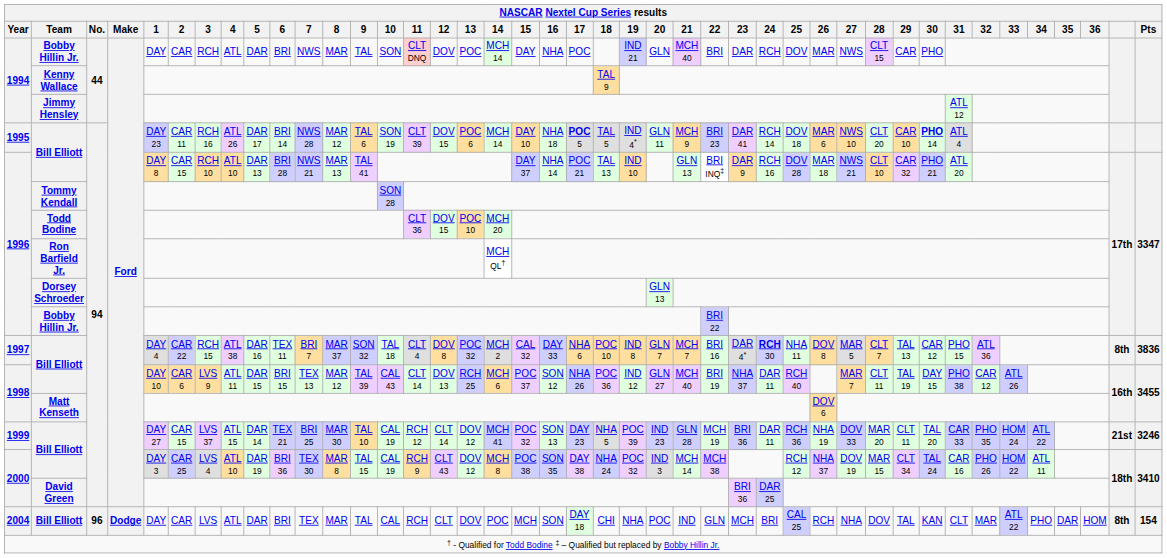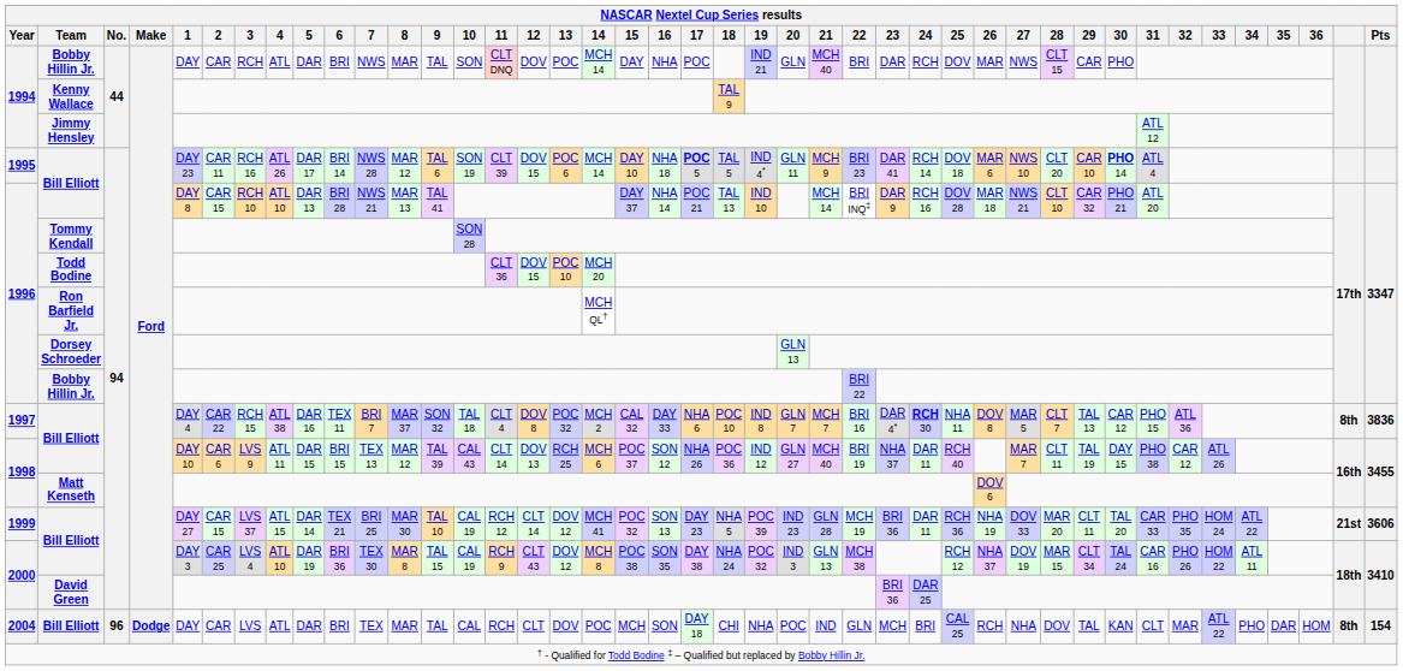 <table class="wikitable" style="text-align:center; font-size:75%">
 <tr>
 <th colspan=43><a href='#'>NASCAR</a> <a href='#'>Nextel Cup Series</a> results</th>
 </tr>
 <tr>
 <th>Year</th>
 <th>Team</th>
 <th>No.</th>
 <th>Make</th>
 <th>1</th>
 <th>2</th>
 <th>3</th>
 <th>4</th>
 <th>5</th>
 <th>6</th>
 <th>7</th>
 <th>8</th>
 <th>9</th>
 <th>10</th>
 <th>11</th>
 <th>12</th>
 <th>13</th>
 <th>14</th>
 <th>15</th>
 <th>16</th>
 <th>17</th>
 <th>18</th>
 <th>19</th>
 <th>20</th>
 <th>21</th>
 <th>22</th>
 <th>23</th>
 <th>24</th>
 <th>25</th>
 <th>26</th>
 <th>27</th>
 <th>28</th>
 <th>29</th>
 <th>30</th>
 <th>31</th>
 <th>32</th>
 <th>33</th>
 <th>34</th>
 <th>35</th>
 <th>36</th>
 <th></th>
 <th>Pts</th>
 </tr>
 <tr>
 <th rowspan=3><a href='#'>1994</a></th>
 <th><a href='#'>Bobby Hillin Jr.</a></th>
 <th rowspan=3>44</th>
 <th rowspan=16><a href='#'>Ford</a></th>
 <td><a href='#'>DAY</a></td>
 <td><a href='#'>CAR</a></td>
 <td><a href='#'>RCH</a></td>
 <td><a href='#'>ATL</a></td>
 <td><a href='#'>DAR</a></td>
 <td><a href='#'>BRI</a></td>
 <td><a href='#'>NWS</a></td>
 <td><a href='#'>MAR</a></td>
 <td><a href='#'>TAL</a></td>
 <td><a href='#'>SON</a></td>
 <td style="background:#FFCFCF;"><a href='#'>CLT</a><br><small>DNQ</small></td>
 <td><a href='#'>DOV</a></td>
 <td><a href='#'>POC</a></td>
 <td style="background:#DFFFDF;"><a href='#'>MCH</a><br><small>14</small></td>
 <td><a href='#'>DAY</a></td>
 <td><a href='#'>NHA</a></td>
 <td><a href='#'>POC</a></td>
 <td colspan=1></td>
 <td style="background:#CFCFFF;"><a href='#'>IND</a><br><small>21</small></td>
 <td><a href='#'>GLN</a></td>
 <td style="background:#EFCFFF;"><a href='#'>MCH</a><br><small>40</small></td>
 <td><a href='#'>BRI</a></td>
 <td><a href='#'>DAR</a></td>
 <td><a href='#'>RCH</a></td>
 <td><a href='#'>DOV</a></td>
 <td><a href='#'>MAR</a></td>
 <td><a href='#'>NWS</a></td>
 <td style="background:#EFCFFF;"><a href='#'>CLT</a><br><small>15</small></td>
 <td><a href='#'>CAR</a></td>
 <td><a href='#'>PHO</a></td>
 <td colspan=6></td>
 <th rowspan=3></th>
 <th rowspan=3></th>
 </tr>
 <tr>
 <th><a href='#'>Kenny Wallace</a></th>
 <td colspan=17></td>
 <td style="background:#FFDF9F;"><a href='#'>TAL</a><br><small>9</small></td>
 <td colspan=19></td>
 </tr>
 <tr>
 <th><a href='#'>Jimmy Hensley</a></th>
 <td colspan=30></td>
 <td style="background:#DFFFDF;"><a href='#'>ATL</a><br><small>12</small></td>
 <td colspan=5></td>
 </tr>
 <tr>
 <th><a href='#'>1995</a></th>
 <th rowspan=2><a href='#'>Bill Elliott</a></th>
 <th rowspan=13>94</th>
 <td style="background:#CFCFFF;"><a href='#'>DAY</a><br><small>23</small></td>
 <td style="background:#DFFFDF;"><a href='#'>CAR</a><br><small>11</small></td>
 <td style="background:#DFFFDF;"><a href='#'>RCH</a><br><small>16</small></td>
 <td style="background:#EFCFFF;"><a href='#'>ATL</a><br><small>26</small></td>
 <td style="background:#DFFFDF;"><a href='#'>DAR</a><br><small>17</small></td>
 <td style="background:#DFFFDF;"><a href='#'>BRI</a><br><small>14</small></td>
 <td style="background:#CFCFFF;"><a href='#'>NWS</a><br><small>28</small></td>
 <td style="background:#DFFFDF;"><a href='#'>MAR</a><br><small>12</small></td>
 <td style="background:#FFDF9F;"><a href='#'>TAL</a><br><small>6</small></td>
 <td style="background:#DFFFDF;"><a href='#'>SON</a><br><small>19</small></td>
 <td style="background:#EFCFFF;"><a href='#'>CLT</a><br><small>39</small></td>
 <td style="background:#DFFFDF;"><a href='#'>DOV</a><br><small>15</small></td>
 <td style="background:#FFDF9F;"><a href='#'>POC</a><br><small>6</small></td>
 <td style="background:#DFFFDF;"><a href='#'>MCH</a><br><small>14</small></td>
 <td style="background:#FFDF9F;"><a href='#'>DAY</a><br><small>10</small></td>
 <td style="background:#DFFFDF;"><a href='#'>NHA</a><br><small>18</small></td>
 <td style="background:#DFDFDF;"><strong><a href='#'>POC</a></strong><br><small>5</small></td>
 <td style="background:#DFDFDF;"><a href='#'>TAL</a><br><small>5</small></td>
 <td style="background:#DFDFDF;"><a href='#'>IND</a><br><small>4<sup>*</sup></small></td>
 <td style="background:#DFFFDF;"><a href='#'>GLN</a><br><small>11</small></td>
 <td style="background:#FFDF9F;"><a href='#'>MCH</a><br><small>9</small></td>
 <td style="background:#CFCFFF;"><a href='#'>BRI</a><br><small>23</small></td>
 <td style="background:#EFCFFF;"><a href='#'>DAR</a><br><small>41</small></td>
 <td style="background:#DFFFDF;"><a href='#'>RCH</a><br><small>14</small></td>
 <td style="background:#DFFFDF;"><a href='#'>DOV</a><br><small>18</small></td>
 <td style="background:#FFDF9F;"><a href='#'>MAR</a><br><small>6</small></td>
 <td style="background:#FFDF9F;"><a href='#'>NWS</a><br><small>10</small></td>
 <td style="background:#DFFFDF;"><a href='#'>CLT</a><br><small>20</small></td>
 <td style="background:#FFDF9F;"><a href='#'>CAR</a><br><small>10</small></td>
 <td style="background:#DFFFDF;"><strong><a href='#'>PHO</a></strong><br><small>14</small></td>
 <td style="background:#DFDFDF;"><a href='#'>ATL</a><br><small>4</small></td>
 <td colspan=5></td>
 <th></th>
 <th></th>
 </tr>
 <tr>
 <th rowspan=6><a href='#'>1996</a></th>
 <td style="background:#FFDF9F;"><a href='#'>DAY</a><br><small>8</small></td>
 <td style="background:#DFFFDF;"><a href='#'>CAR</a><br><small>15</small></td>
 <td style="background:#FFDF9F;"><a href='#'>RCH</a><br><small>10</small></td>
 <td style="background:#FFDF9F;"><a href='#'>ATL</a><br><small>10</small></td>
 <td style="background:#DFFFDF;"><a href='#'>DAR</a><br><small>13</small></td>
 <td style="background:#CFCFFF;"><a href='#'>BRI</a><br><small>28</small></td>
 <td style="background:#CFCFFF;"><a href='#'>NWS</a><br><small>21</small></td>
 <td style="background:#DFFFDF;"><a href='#'>MAR</a><br><small>13</small></td>
 <td style="background:#EFCFFF;"><a href='#'>TAL</a><br><small>41</small></td>
 <td colspan=5></td>
 <td style="background:#CFCFFF;"><a href='#'>DAY</a><br><small>37</small></td>
 <td style="background:#DFFFDF;"><a href='#'>NHA</a><br><small>14</small></td>
 <td style="background:#CFCFFF;"><a href='#'>POC</a><br><small>21</small></td>
 <td style="background:#DFFFDF;"><a href='#'>TAL</a><br><small>13</small></td>
 <td style="background:#FFDF9F;"><a href='#'>IND</a><br><small>10</small></td>
 <td colspan=1></td>
-<td style="background:#DFFFDF;"><a href='#'>GLN</a><br><small>13</small></td>
+<td style="background:#DFFFDF;"><a href='#'>MCH</a><br><small>14</small></td>
 <td style="background:#ffffff;"><a href='#'>BRI</a><br><small>INQ<sup>‡</sup></small></td>
 <td style="background:#FFDF9F;"><a href='#'>DAR</a><br><small>9</small></td>
 <td style="background:#DFFFDF;"><a href='#'>RCH</a><br><small>16</small></td>
 <td style="background:#CFCFFF;"><a href='#'>DOV</a><br><small>28</small></td>
 <td style="background:#DFFFDF;"><a href='#'>MAR</a><br><small>18</small></td>
 <td style="background:#CFCFFF;"><a href='#'>NWS</a><br><small>21</small></td>
 <td style="background:#FFDF9F;"><a href='#'>CLT</a><br><small>10</small></td>
 <td style="background:#EFCFFF;"><a href='#'>CAR</a><br><small>32</small></td>
 <td style="background:#CFCFFF;"><a href='#'>PHO</a><br><small>21</small></td>
 <td style="background:#DFFFDF;"><a href='#'>ATL</a><br><small>20</small></td>
 <td colspan=5></td>
 <th rowspan=6>17th</th>
 <th rowspan=6>3347</th>
 </tr>
 <tr>
 <th><a href='#'>Tommy Kendall</a></th>
 <td colspan=9></td>
 <td style="background:#CFCFFF;"><a href='#'>SON</a><br><small>28</small></td>
 <td colspan=26></td>
 </tr>
 <tr>
 <th><a href='#'>Todd Bodine</a></th>
 <td colspan=10></td>
 <td style="background:#EFCFFF;"><a href='#'>CLT</a><br><small>36</small></td>
 <td style="background:#DFFFDF;"><a href='#'>DOV</a><br><small>15</small></td>
 <td style="background:#FFDF9F;"><a href='#'>POC</a><br><small>10</small></td>
 <td style="background:#DFFFDF;"><a href='#'>MCH</a><br><small>20</small></td>
 <td colspan=22></td>
 </tr>
 <tr>
 <th><a href='#'>Ron Barfield Jr.</a></th>
 <td colspan=13></td>
 <td style="background:#FFFFFF;"><a href='#'>MCH</a><br><small>QL<sup>†</sup></small></td>
 <td colspan=22></td>
 </tr>
 <tr>
 <th><a href='#'>Dorsey Schroeder</a></th>
 <td colspan=19></td>
 <td style="background:#DFFFDF;"><a href='#'>GLN</a><br><small>13</small></td>
 <td colspan=16></td>
 </tr>
 <tr>
 <th><a href='#'>Bobby Hillin Jr.</a></th>
 <td colspan=21></td>
 <td style="background:#CFCFFF;"><a href='#'>BRI</a><br><small>22</small></td>
 <td colspan=14></td>
 </tr>
 <tr>
 <th><a href='#'>1997</a></th>
 <th rowspan=2><a href='#'>Bill Elliott</a></th>
 <td style="background:#DFDFDF;"><a href='#'>DAY</a><br><small>4</small></td>
 <td style="background:#CFCFFF;"><a href='#'>CAR</a><br><small>22</small></td>
 <td style="background:#DFFFDF;"><a href='#'>RCH</a><br><small>15</small></td>
 <td style="background:#EFCFFF;"><a href='#'>ATL</a><br><small>38</small></td>
 <td style="background:#DFFFDF;"><a href='#'>DAR</a><br><small>16</small></td>
 <td style="background:#DFFFDF;"><a href='#'>TEX</a><br><small>11</small></td>
 <td style="background:#FFDF9F;"><a href='#'>BRI</a><br><small>7</small></td>
 <td style="background:#CFCFFF;"><a href='#'>MAR</a><br><small>37</small></td>
 <td style="background:#CFCFFF;"><a href='#'>SON</a><br><small>32</small></td>
 <td style="background:#DFFFDF;"><a href='#'>TAL</a><br><small>18</small></td>
 <td style="background:#DFDFDF;"><a href='#'>CLT</a><br><small>4</small></td>
 <td style="background:#FFDF9F;"><a href='#'>DOV</a><br><small>8</small></td>
 <td style="background:#CFCFFF;"><a href='#'>POC</a><br><small>32</small></td>
 <td style="background:#DFDFDF;"><a href='#'>MCH</a><br><small>2</small></td>
 <td style="background:#EFCFFF;"><a href='#'>CAL</a><br><small>32</small></td>
 <td style="background:#CFCFFF;"><a href='#'>DAY</a><br><small>33</small></td>
 <td style="background:#FFDF9F;"><a href='#'>NHA</a><br><small>6</small></td>
 <td style="background:#FFDF9F;"><a href='#'>POC</a><br><small>10</small></td>
 <td style="background:#FFDF9F;"><a href='#'>IND</a><br><small>8</small></td>
 <td style="background:#FFDF9F;"><a href='#'>GLN</a><br><small>7</small></td>
 <td style="background:#FFDF9F;"><a href='#'>MCH</a><br><small>7</small></td>
 <td style="background:#DFFFDF;"><a href='#'>BRI</a><br><small>16</small></td>
 <td style="background:#DFDFDF;"><a href='#'>DAR</a><br><small>4<sup>*</sup></small></td>
 <td style="background:#CFCFFF;"><strong><a href='#'>RCH</a></strong><br><small>30</small></td>
 <td style="background:#DFFFDF;"><a href='#'>NHA</a><br><small>11</small></td>
 <td style="background:#FFDF9F;"><a href='#'>DOV</a><br><small>8</small></td>
 <td style="background:#DFDFDF;"><a href='#'>MAR</a><br><small>5</small></td>
 <td style="background:#FFDF9F;"><a href='#'>CLT</a><br><small>7</small></td>
 <td style="background:#DFFFDF;"><a href='#'>TAL</a><br><small>13</small></td>
 <td style="background:#DFFFDF;"><a href='#'>CAR</a><br><small>12</small></td>
 <td style="background:#DFFFDF;"><a href='#'>PHO</a><br><small>15</small></td>
 <td style="background:#EFCFFF;"><a href='#'>ATL</a><br><small>36</small></td>
 <td colspan=4></td>
 <th>8th</th>
 <th>3836</th>
 </tr>
 <tr>
 <th rowspan=2><a href='#'>1998</a></th>
 <td style="background:#FFDF9F;"><a href='#'>DAY</a><br><small>10</small></td>
 <td style="background:#FFDF9F;"><a href='#'>CAR</a><br><small>6</small></td>
 <td style="background:#FFDF9F;"><a href='#'>LVS</a><br><small>9</small></td>
 <td style="background:#DFFFDF;"><a href='#'>ATL</a><br><small>11</small></td>
 <td style="background:#DFFFDF;"><a href='#'>DAR</a><br><small>15</small></td>
 <td style="background:#DFFFDF;"><a href='#'>BRI</a><br><small>15</small></td>
 <td style="background:#DFFFDF;"><a href='#'>TEX</a><br><small>13</small></td>
 <td style="background:#DFFFDF;"><a href='#'>MAR</a><br><small>12</small></td>
 <td style="background:#EFCFFF;"><a href='#'>TAL</a><br><small>39</small></td>
 <td style="background:#EFCFFF;"><a href='#'>CAL</a><br><small>43</small></td>
 <td style="background:#DFFFDF;"><a href='#'>CLT</a><br><small>14</small></td>
 <td style="background:#DFFFDF;"><a href='#'>DOV</a><br><small>13</small></td>
 <td style="background:#CFCFFF;"><a href='#'>RCH</a><br><small>25</small></td>
 <td style="background:#FFDF9F;"><a href='#'>MCH</a><br><small>6</small></td>
 <td style="background:#EFCFFF;"><a href='#'>POC</a><br><small>37</small></td>
 <td style="background:#DFFFDF;"><a href='#'>SON</a><br><small>12</small></td>
 <td style="background:#CFCFFF;"><a href='#'>NHA</a><br><small>26</small></td>
 <td style="background:#EFCFFF;"><a href='#'>POC</a><br><small>36</small></td>
 <td style="background:#DFFFDF;"><a href='#'>IND</a><br><small>12</small></td>
 <td style="background:#EFCFFF;"><a href='#'>GLN</a><br><small>27</small></td>
 <td style="background:#EFCFFF;"><a href='#'>MCH</a><br><small>40</small></td>
 <td style="background:#DFFFDF;"><a href='#'>BRI</a><br><small>19</small></td>
 <td style="background:#CFCFFF;"><a href='#'>NHA</a><br><small>37</small></td>
 <td style="background:#DFFFDF;"><a href='#'>DAR</a><br><small>11</small></td>
 <td style="background:#EFCFFF;"><a href='#'>RCH</a><br><small>40</small></td>
 <td colspan=1></td>
 <td style="background:#FFDF9F;"><a href='#'>MAR</a><br><small>7</small></td>
 <td style="background:#DFFFDF;"><a href='#'>CLT</a><br><small>11</small></td>
 <td style="background:#DFFFDF;"><a href='#'>TAL</a><br><small>19</small></td>
 <td style="background:#DFFFDF;"><a href='#'>DAY</a><br><small>15</small></td>
 <td style="background:#CFCFFF;"><a href='#'>PHO</a><br><small>38</small></td>
 <td style="background:#DFFFDF;"><a href='#'>CAR</a><br><small>12</small></td>
 <td style="background:#CFCFFF;"><a href='#'>ATL</a><br><small>26</small></td>
 <td colspan=3></td>
 <th rowspan=2>16th</th>
 <th rowspan=2>3455</th>
 </tr>
 <tr>
 <th><a href='#'>Matt Kenseth</a></th>
 <td colspan=25></td>
 <td style="background:#FFDF9F;"><a href='#'>DOV</a><br><small>6</small></td>
 <td colspan=10></td>
 </tr>
 <tr>
 <th><a href='#'>1999</a></th>
 <th rowspan=2><a href='#'>Bill Elliott</a></th>
 <td style="background:#EFCFFF;"><a href='#'>DAY</a><br><small>27</small></td>
 <td style="background:#DFFFDF;"><a href='#'>CAR</a><br><small>15</small></td>
 <td style="background:#EFCFFF;"><a href='#'>LVS</a><br><small>37</small></td>
 <td style="background:#DFFFDF;"><a href='#'>ATL</a><br><small>15</small></td>
 <td style="background:#DFFFDF;"><a href='#'>DAR</a><br><small>14</small></td>
 <td style="background:#CFCFFF;"><a href='#'>TEX</a><br><small>21</small></td>
 <td style="background:#CFCFFF;"><a href='#'>BRI</a><br><small>25</small></td>
 <td style="background:#CFCFFF;"><a href='#'>MAR</a><br><small>30</small></td>
 <td style="background:#FFDF9F;"><a href='#'>TAL</a><br><small>10</small></td>
 <td style="background:#DFFFDF;"><a href='#'>CAL</a><br><small>19</small></td>
 <td style="background:#DFFFDF;"><a href='#'>RCH</a><br><small>12</small></td>
 <td style="background:#DFFFDF;"><a href='#'>CLT</a><br><small>14</small></td>
 <td style="background:#DFFFDF;"><a href='#'>DOV</a><br><small>12</small></td>
 <td style="background:#CFCFFF;"><a href='#'>MCH</a><br><small>41</small></td>
 <td style="background:#EFCFFF;"><a href='#'>POC</a><br><small>32</small></td>
 <td style="background:#DFFFDF;"><a href='#'>SON</a><br><small>13</small></td>
 <td style="background:#CFCFFF;"><a href='#'>DAY</a><br><small>23</small></td>
 <td style="background:#DFDFDF;"><a href='#'>NHA</a><br><small>5</small></td>
 <td style="background:#EFCFFF;"><a href='#'>POC</a><br><small>39</small></td>
 <td style="background:#CFCFFF;"><a href='#'>IND</a><br><small>23</small></td>
 <td style="background:#CFCFFF;"><a href='#'>GLN</a><br><small>28</small></td>
 <td style="background:#DFFFDF;"><a href='#'>MCH</a><br><small>19</small></td>
 <td style="background:#CFCFFF;"><a href='#'>BRI</a><br><small>36</small></td>
 <td style="background:#DFFFDF;"><a href='#'>DAR</a><br><small>11</small></td>
 <td style="background:#CFCFFF;"><a href='#'>RCH</a><br><small>36</small></td>
 <td style="background:#DFFFDF;"><a href='#'>NHA</a><br><small>19</small></td>
 <td style="background:#CFCFFF;"><a href='#'>DOV</a><br><small>33</small></td>
 <td style="background:#DFFFDF;"><a href='#'>MAR</a><br><small>20</small></td>
 <td style="background:#DFFFDF;"><a href='#'>CLT</a><br><small>11</small></td>
 <td style="background:#DFFFDF;"><a href='#'>TAL</a><br><small>20</small></td>
 <td style="background:#CFCFFF;"><a href='#'>CAR</a><br><small>33</small></td>
 <td style="background:#CFCFFF;"><a href='#'>PHO</a><br><small>35</small></td>
 <td style="background:#CFCFFF;"><a href='#'>HOM</a><br><small>24</small></td>
 <td style="background:#CFCFFF;"><a href='#'>ATL</a><br><small>22</small></td>
 <td colspan=2></td>
 <th>21st</th>
-<th>3246</th>
+<th>3606</th>
 </tr>
 <tr>
 <th rowspan=2><a href='#'>2000</a></th>
 <td style="background:#DFDFDF;"><a href='#'>DAY</a><br><small>3</small></td>
 <td style="background:#CFCFFF;"><a href='#'>CAR</a><br><small>25</small></td>
 <td style="background:#DFDFDF;"><a href='#'>LVS</a><br><small>4</small></td>
 <td style="background:#FFDF9F;"><a href='#'>ATL</a><br><small>10</small></td>
 <td style="background:#DFFFDF;"><a href='#'>DAR</a><br><small>19</small></td>
 <td style="background:#EFCFFF;"><a href='#'>BRI</a><br><small>36</small></td>
 <td style="background:#CFCFFF;"><a href='#'>TEX</a><br><small>30</small></td>
 <td style="background:#FFDF9F;"><a href='#'>MAR</a><br><small>8</small></td>
 <td style="background:#DFFFDF;"><a href='#'>TAL</a><br><small>15</small></td>
 <td style="background:#DFFFDF;"><a href='#'>CAL</a><br><small>19</small></td>
 <td style="background:#FFDF9F;"><a href='#'>RCH</a><br><small>9</small></td>
 <td style="background:#EFCFFF;"><a href='#'>CLT</a><br><small>43</small></td>
 <td style="background:#DFFFDF;"><a href='#'>DOV</a><br><small>12</small></td>
 <td style="background:#FFDF9F;"><a href='#'>MCH</a><br><small>8</small></td>
 <td style="background:#CFCFFF;"><a href='#'>POC</a><br><small>38</small></td>
 <td style="background:#CFCFFF;"><a href='#'>SON</a><br><small>35</small></td>
 <td style="background:#EFCFFF;"><a href='#'>DAY</a><br><small>38</small></td>
 <td style="background:#CFCFFF;"><a href='#'>NHA</a><br><small>24</small></td>
 <td style="background:#EFCFFF;"><a href='#'>POC</a><br><small>32</small></td>
 <td style="background:#DFDFDF;"><a href='#'>IND</a><br><small>3</small></td>
-<td style="background:#DFFFDF;"><a href='#'>MCH</a><br><small>14</small></td>
+<td style="background:#DFFFDF;"><a href='#'>GLN</a><br><small>13</small></td>
 <td style="background:#EFCFFF;"><a href='#'>MCH</a><br><small>38</small></td>
 <td colspan=2></td>
 <td style="background:#DFFFDF;"><a href='#'>RCH</a><br><small>12</small></td>
 <td style="background:#EFCFFF;"><a href='#'>NHA</a><br><small>37</small></td>
 <td style="background:#DFFFDF;"><a href='#'>DOV</a><br><small>19</small></td>
 <td style="background:#DFFFDF;"><a href='#'>MAR</a><br><small>15</small></td>
 <td style="background:#EFCFFF;"><a href='#'>CLT</a><br><small>34</small></td>
 <td style="background:#CFCFFF;"><a href='#'>TAL</a><br><small>24</small></td>
 <td style="background:#DFFFDF;"><a href='#'>CAR</a><br><small>16</small></td>
 <td style="background:#CFCFFF;"><a href='#'>PHO</a><br><small>26</small></td>
 <td style="background:#CFCFFF;"><a href='#'>HOM</a><br><small>22</small></td>
 <td style="background:#DFFFDF;"><a href='#'>ATL</a><br><small>11</small></td>
 <td colspan=2></td>
 <th rowspan=2>18th</th>
 <th rowspan=2>3410</th>
 </tr>
 <tr>
 <th><a href='#'>David Green</a></th>
 <td colspan=22></td>
 <td style="background:#EFCFFF;"><a href='#'>BRI</a><br><small>36</small></td>
 <td style="background:#CFCFFF;"><a href='#'>DAR</a><br><small>25</small></td>
 <td colspan=12></td>
 </tr>
 <tr>
 <th><a href='#'>2004</a></th>
 <th><a href='#'>Bill Elliott</a></th>
 <th>96</th>
 <th><a href='#'>Dodge</a></th>
 <td><a href='#'>DAY</a></td>
 <td><a href='#'>CAR</a></td>
 <td><a href='#'>LVS</a></td>
 <td><a href='#'>ATL</a></td>
 <td><a href='#'>DAR</a></td>
 <td><a href='#'>BRI</a></td>
 <td><a href='#'>TEX</a></td>
 <td><a href='#'>MAR</a></td>
 <td><a href='#'>TAL</a></td>
 <td><a href='#'>CAL</a></td>
 <td><a href='#'>RCH</a></td>
 <td><a href='#'>CLT</a></td>
 <td><a href='#'>DOV</a></td>
 <td><a href='#'>POC</a></td>
 <td><a href='#'>MCH</a></td>
 <td><a href='#'>SON</a></td>
 <td style="background:#DFFFDF;"><a href='#'>DAY</a><br><small>18</small></td>
 <td><a href='#'>CHI</a></td>
 <td><a href='#'>NHA</a></td>
 <td><a href='#'>POC</a></td>
 <td><a href='#'>IND</a></td>
 <td><a href='#'>GLN</a></td>
 <td><a href='#'>MCH</a></td>
 <td><a href='#'>BRI</a></td>
 <td style="background:#CFCFFF;"><a href='#'>CAL</a><br><small>25</small></td>
 <td><a href='#'>RCH</a></td>
 <td><a href='#'>NHA</a></td>
 <td><a href='#'>DOV</a></td>
 <td><a href='#'>TAL</a></td>
 <td><a href='#'>KAN</a></td>
 <td><a href='#'>CLT</a></td>
 <td><a href='#'>MAR</a></td>
 <td style="background:#CFCFFF;"><a href='#'>ATL</a><br><small>22</small></td>
 <td><a href='#'>PHO</a></td>
 <td><a href='#'>DAR</a></td>
 <td><a href='#'>HOM</a></td>
 <th>8th</th>
 <th>154</th>
 </tr>
 <tr>
 <td colspan=43><small><sup>†</sup> - Qualified for <a href='#'>Todd Bodine</a></small> <small><sup>‡</sup> – Qualified but replaced by <a href='#'>Bobby Hillin Jr.</a></small></td>
 </tr>
 </table>
